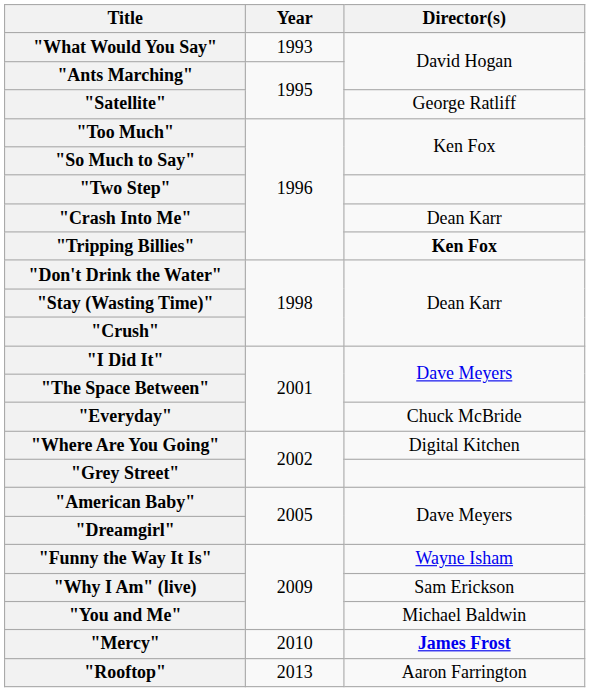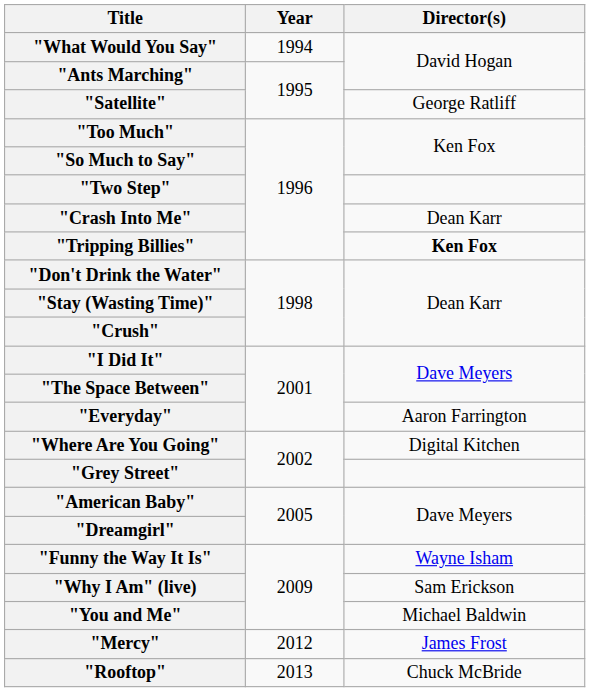 <table class="wikitable plainrowheaders" style="text-align:center;">
 <tr>
 <th scope="col" style="width:13em;">Title</th>
 <th scope="col" style="width:5em;">Year</th>
 <th scope="col" style="width:13em;">Director(s)</th>
 </tr>
 <tr>
 <th scope="row">"What Would You Say"</th>
-<td>1993</td>
+<td>1994</td>
 <td rowspan="2">David Hogan</td>
 </tr>
 <tr>
 <th scope="row">"Ants Marching"</th>
 <td rowspan="2">1995</td>
 </tr>
 <tr>
 <th scope="row">"Satellite"</th>
 <td>George Ratliff</td>
 </tr>
 <tr>
 <th scope="row">"Too Much"</th>
 <td rowspan="5">1996</td>
 <td rowspan="2">Ken Fox</td>
 </tr>
 <tr>
 <th scope="row">"So Much to Say"</th>
 </tr>
 <tr>
 <th scope="row">"Two Step"</th>
 <td></td>
 </tr>
 <tr>
 <th scope="row">"Crash Into Me"</th>
 <td>Dean Karr</td>
 </tr>
 <tr>
 <th scope="row">"Tripping Billies"</th>
 <td><strong>Ken Fox</strong></td>
 </tr>
 <tr>
 <th scope="row">"Don't Drink the Water"</th>
 <td rowspan="3">1998</td>
 <td rowspan="3">Dean Karr</td>
 </tr>
 <tr>
 <th scope="row">"Stay (Wasting Time)"</th>
 </tr>
 <tr>
 <th scope="row">"Crush"</th>
 </tr>
 <tr>
 <th scope="row">"I Did It"</th>
 <td rowspan="3">2001</td>
 <td rowspan="2"><a href='#'>Dave Meyers</a></td>
 </tr>
 <tr>
 <th scope="row">"The Space Between"</th>
 </tr>
 <tr>
 <th scope="row">"Everyday"</th>
-<td>Chuck McBride</td>
+<td>Aaron Farrington</td>
 </tr>
 <tr>
 <th scope="row">"Where Are You Going"</th>
 <td rowspan="2">2002</td>
 <td>Digital Kitchen</td>
 </tr>
 <tr>
 <th scope="row">"Grey Street"</th>
 <td></td>
 </tr>
 <tr>
 <th scope="row">"American Baby"</th>
 <td rowspan="2">2005</td>
 <td rowspan="2">Dave Meyers</td>
 </tr>
 <tr>
 <th scope="row">"Dreamgirl"</th>
 </tr>
 <tr>
 <th scope="row">"Funny the Way It Is"</th>
 <td rowspan="3">2009</td>
 <td><a href='#'>Wayne Isham</a></td>
 </tr>
 <tr>
 <th scope="row">"Why I Am" (live)</th>
 <td>Sam Erickson</td>
 </tr>
 <tr>
 <th scope="row">"You and Me"</th>
 <td>Michael Baldwin</td>
 </tr>
 <tr>
 <th scope="row">"Mercy"</th>
-<td>2010</td>
-<td><strong><a href='#'>James Frost</a></strong></td>
+<td>2012</td>
+<td><a href='#'>James Frost</a></td>
 </tr>
 <tr>
 <th scope="row">"Rooftop"</th>
 <td>2013</td>
-<td>Aaron Farrington</td>
+<td>Chuck McBride</td>
 </tr>
 </table>
